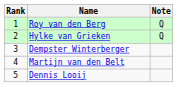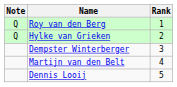 <table class="wikitable" style="text-align:center;">
 <tr>
+<th>Note</th>
+<th style="width:15em">Name</th>
 <th>Rank</th>
-<th style="width:15em">Name</th>
-<th>Note</th>
 </tr>
 <tr bgcolor=ccffcc>
+<td>Q</td>
+<td align=left><a href='#'>Roy van den Berg</a></td>
 <td>1</td>
-<td align=left><a href='#'>Roy van den Berg</a></td>
-<td>Q</td>
 </tr>
 <tr bgcolor=ccffcc>
+<td>Q</td>
+<td align=left><a href='#'>Hylke van Grieken</a></td>
 <td>2</td>
-<td align=left><a href='#'>Hylke van Grieken</a></td>
-<td>Q</td>
 </tr>
 <tr>
+<td></td>
+<td align=left><a href='#'>Dempster Winterberger</a></td>
 <td>3</td>
-<td align=left><a href='#'>Dempster Winterberger</a></td>
-<td></td>
 </tr>
 <tr>
+<td></td>
+<td align=left><a href='#'>Martijn van den Belt</a></td>
 <td>4</td>
-<td align=left><a href='#'>Martijn van den Belt</a></td>
-<td></td>
 </tr>
 <tr>
+<td></td>
+<td align=left><a href='#'>Dennis Looij</a></td>
 <td>5</td>
-<td align=left><a href='#'>Dennis Looij</a></td>
-<td></td>
 </tr>
 </table>
